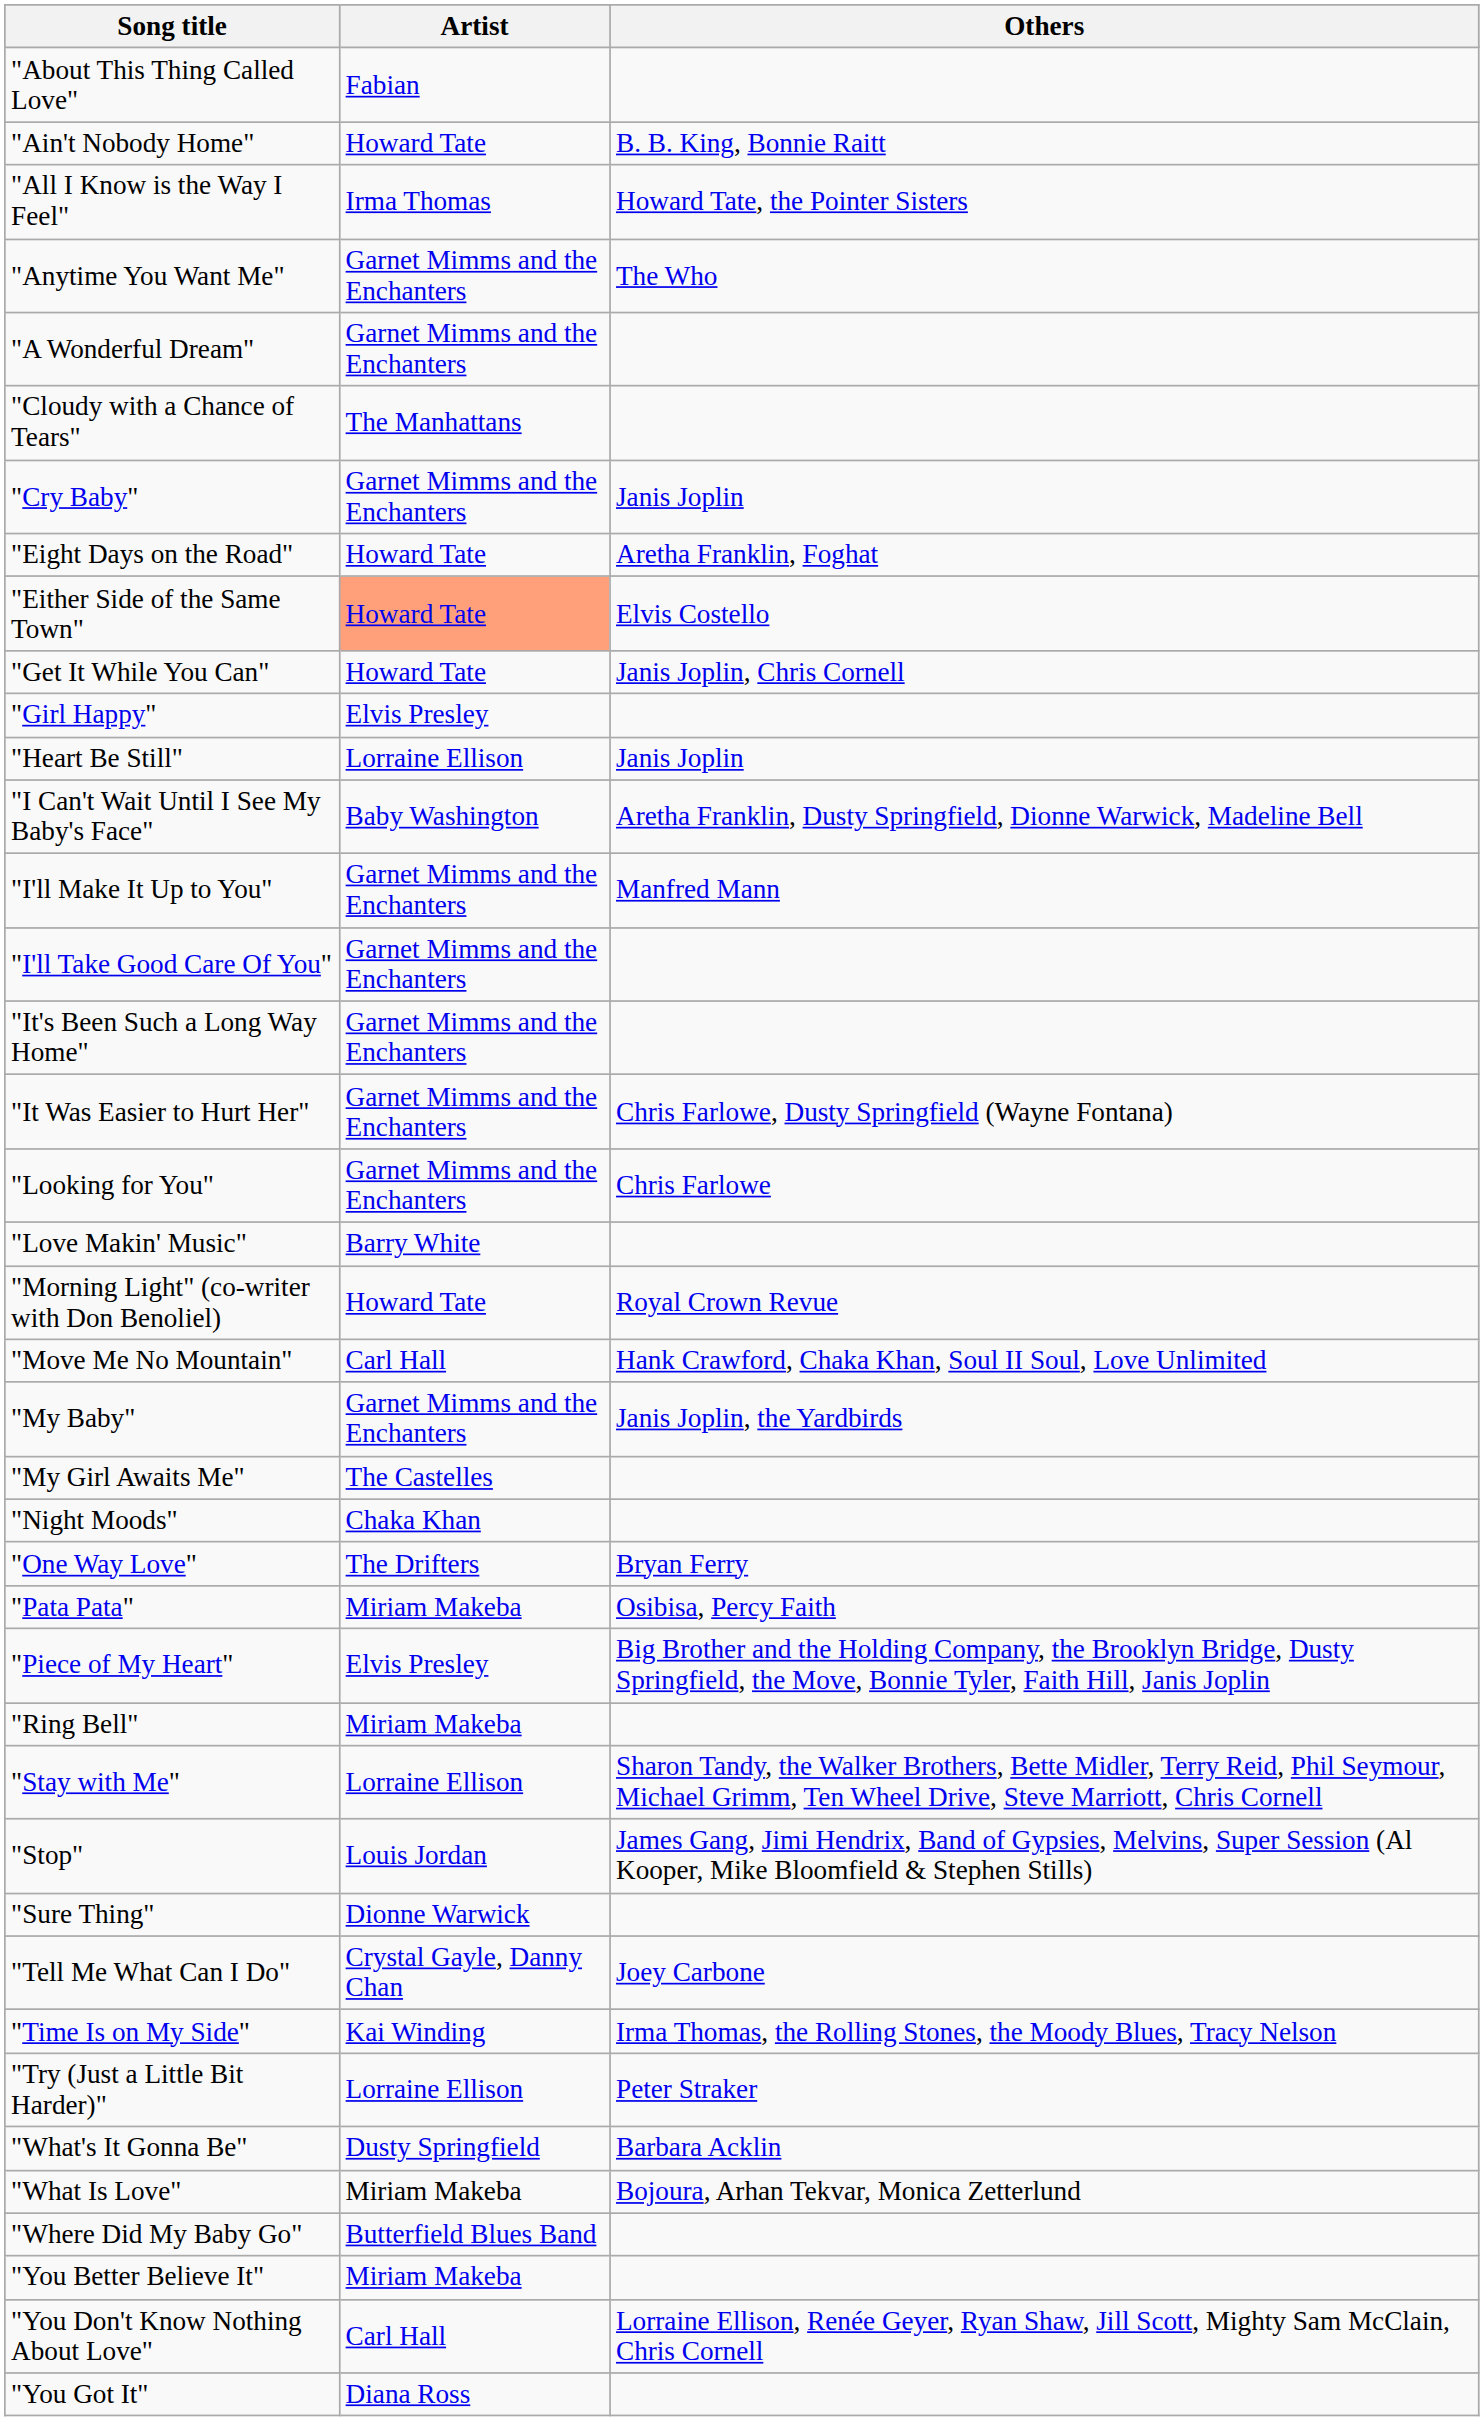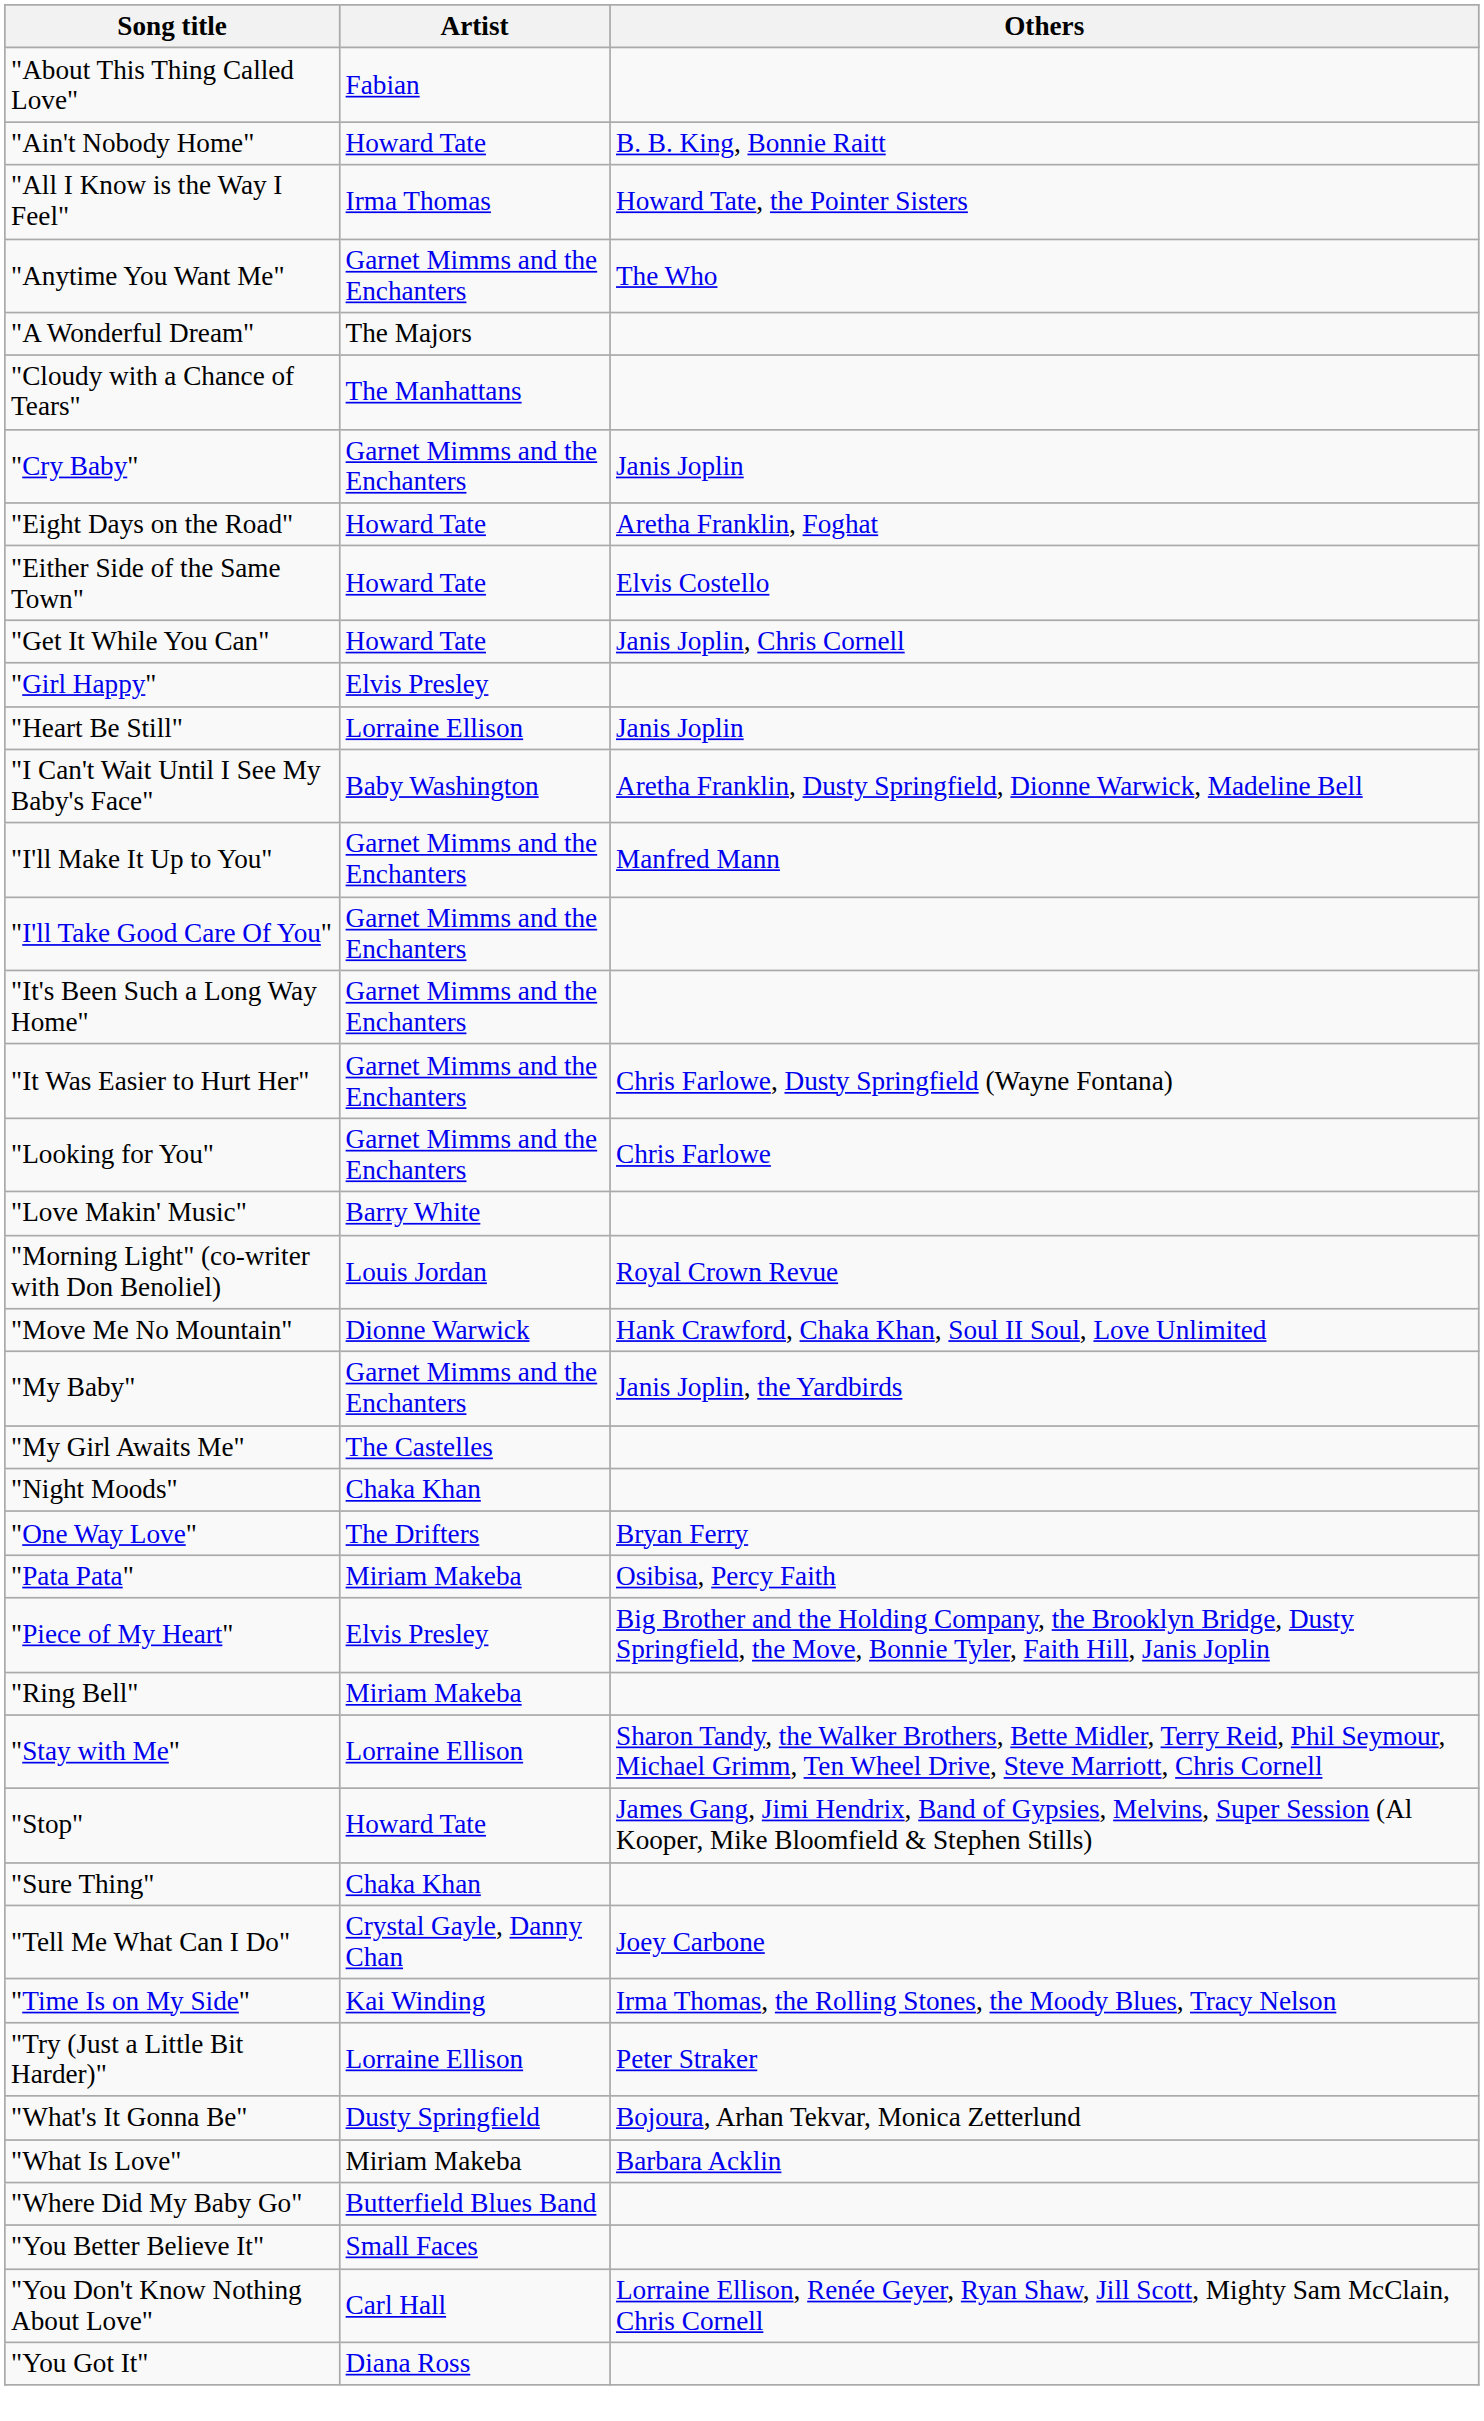 <table class="wikitable">
 <tr style="background:#ccc;">
 <th>Song title</th>
 <th>Artist</th>
 <th>Others</th>
 </tr>
 <tr>
 <td>"About This Thing Called Love"</td>
 <td><a href='#'>Fabian</a></td>
 <td></td>
 </tr>
 <tr>
 <td>"Ain't Nobody Home"</td>
 <td><a href='#'>Howard Tate</a></td>
 <td><a href='#'>B. B. King</a>, <a href='#'>Bonnie Raitt</a></td>
 </tr>
 <tr>
 <td>"All I Know is the Way I Feel"</td>
 <td><a href='#'>Irma Thomas</a></td>
 <td><a href='#'>Howard Tate</a>, <a href='#'>the Pointer Sisters</a></td>
 </tr>
 <tr>
 <td>"Anytime You Want Me"</td>
 <td><a href='#'>Garnet Mimms and the Enchanters</a></td>
 <td><a href='#'>The Who</a></td>
 </tr>
 <tr>
 <td>"A Wonderful Dream"</td>
-<td><a href='#'>Garnet Mimms and the Enchanters</a></td>
+<td>The Majors</td>
 <td></td>
 </tr>
 <tr>
 <td>"Cloudy with a Chance of Tears"</td>
 <td><a href='#'>The Manhattans</a></td>
 <td></td>
 </tr>
 <tr>
 <td>"<a href='#'>Cry Baby</a>"</td>
 <td><a href='#'>Garnet Mimms and the Enchanters</a></td>
 <td><a href='#'>Janis Joplin</a></td>
 </tr>
 <tr>
 <td>"Eight Days on the Road"</td>
 <td><a href='#'>Howard Tate</a></td>
 <td><a href='#'>Aretha Franklin</a>, <a href='#'>Foghat</a></td>
 </tr>
 <tr>
 <td>"Either Side of the Same Town"</td>
-<td style="background: lightsalmon;"><a href='#'>Howard Tate</a></td>
+<td><a href='#'>Howard Tate</a></td>
 <td><a href='#'>Elvis Costello</a></td>
 </tr>
 <tr>
 <td>"Get It While You Can"</td>
 <td><a href='#'>Howard Tate</a></td>
 <td><a href='#'>Janis Joplin</a>, <a href='#'>Chris Cornell</a></td>
 </tr>
 <tr>
 <td>"<a href='#'>Girl Happy</a>"</td>
 <td><a href='#'>Elvis Presley</a></td>
 <td></td>
 </tr>
 <tr>
 <td>"Heart Be Still"</td>
 <td><a href='#'>Lorraine Ellison</a></td>
 <td><a href='#'>Janis Joplin</a></td>
 </tr>
 <tr>
 <td>"I Can't Wait Until I See My Baby's Face"</td>
 <td><a href='#'>Baby Washington</a></td>
 <td><a href='#'>Aretha Franklin</a>, <a href='#'>Dusty Springfield</a>, <a href='#'>Dionne Warwick</a>, <a href='#'>Madeline Bell</a></td>
 </tr>
 <tr>
 <td>"I'll Make It Up to You"</td>
 <td><a href='#'>Garnet Mimms and the Enchanters</a></td>
 <td><a href='#'>Manfred Mann</a></td>
 </tr>
 <tr>
 <td>"<a href='#'>I'll Take Good Care Of You</a>"</td>
 <td><a href='#'>Garnet Mimms and the Enchanters</a></td>
 <td></td>
 </tr>
 <tr>
 <td>"It's Been Such a Long Way Home"</td>
 <td><a href='#'>Garnet Mimms and the Enchanters</a></td>
 <td></td>
 </tr>
 <tr>
 <td>"It Was Easier to Hurt Her"</td>
 <td><a href='#'>Garnet Mimms and the Enchanters</a></td>
 <td><a href='#'>Chris Farlowe</a>, <a href='#'>Dusty Springfield</a> (Wayne Fontana)</td>
 </tr>
 <tr>
 <td>"Looking for You"</td>
 <td><a href='#'>Garnet Mimms and the Enchanters</a></td>
 <td><a href='#'>Chris Farlowe</a></td>
 </tr>
 <tr>
 <td>"Love Makin' Music"</td>
 <td><a href='#'>Barry White</a></td>
 <td></td>
 </tr>
 <tr>
 <td>"Morning Light" (co-writer with Don Benoliel)</td>
-<td><a href='#'>Howard Tate</a></td>
+<td><a href='#'>Louis Jordan</a></td>
 <td><a href='#'>Royal Crown Revue</a></td>
 </tr>
 <tr>
 <td>"Move Me No Mountain"</td>
-<td><a href='#'>Carl Hall</a></td>
+<td><a href='#'>Dionne Warwick</a></td>
 <td><a href='#'>Hank Crawford</a>, <a href='#'>Chaka Khan</a>, <a href='#'>Soul II Soul</a>, <a href='#'>Love Unlimited</a></td>
 </tr>
 <tr>
 <td>"My Baby"</td>
 <td><a href='#'>Garnet Mimms and the Enchanters</a></td>
 <td><a href='#'>Janis Joplin</a>, <a href='#'>the Yardbirds</a></td>
 </tr>
 <tr>
 <td>"My Girl Awaits Me"</td>
 <td><a href='#'>The Castelles</a></td>
 <td></td>
 </tr>
 <tr>
 <td>"Night Moods"</td>
 <td><a href='#'>Chaka Khan</a></td>
 <td></td>
 </tr>
 <tr>
 <td>"<a href='#'>One Way Love</a>"</td>
 <td><a href='#'>The Drifters</a></td>
 <td><a href='#'>Bryan Ferry</a></td>
 </tr>
 <tr>
 <td>"<a href='#'>Pata Pata</a>"</td>
 <td><a href='#'>Miriam Makeba</a></td>
 <td><a href='#'>Osibisa</a>, <a href='#'>Percy Faith</a></td>
 </tr>
 <tr>
 <td>"<a href='#'>Piece of My Heart</a>"</td>
 <td><a href='#'>Elvis Presley</a></td>
 <td><a href='#'>Big Brother and the Holding Company</a>, <a href='#'>the Brooklyn Bridge</a>, <a href='#'>Dusty Springfield</a>, <a href='#'>the Move</a>, <a href='#'>Bonnie Tyler</a>, <a href='#'>Faith Hill</a>, <a href='#'>Janis Joplin</a></td>
 </tr>
 <tr>
 <td>"Ring Bell"</td>
 <td><a href='#'>Miriam Makeba</a></td>
 <td></td>
 </tr>
 <tr>
 <td>"<a href='#'>Stay with Me</a>"</td>
 <td><a href='#'>Lorraine Ellison</a></td>
 <td><a href='#'>Sharon Tandy</a>, <a href='#'>the Walker Brothers</a>, <a href='#'>Bette Midler</a>, <a href='#'>Terry Reid</a>, <a href='#'>Phil Seymour</a>, <a href='#'>Michael Grimm</a>, <a href='#'>Ten Wheel Drive</a>, <a href='#'>Steve Marriott</a>, <a href='#'>Chris Cornell</a></td>
 </tr>
 <tr>
 <td>"Stop"</td>
-<td><a href='#'>Louis Jordan</a></td>
+<td><a href='#'>Howard Tate</a></td>
 <td><a href='#'>James Gang</a>, <a href='#'>Jimi Hendrix</a>, <a href='#'>Band of Gypsies</a>, <a href='#'>Melvins</a>, <a href='#'>Super Session</a> (Al Kooper, Mike Bloomfield & Stephen Stills)</td>
 </tr>
 <tr>
 <td>"Sure Thing"</td>
-<td><a href='#'>Dionne Warwick</a></td>
+<td><a href='#'>Chaka Khan</a></td>
 <td></td>
 </tr>
 <tr>
 <td>"Tell Me What Can I Do"</td>
 <td><a href='#'>Crystal Gayle</a>, <a href='#'>Danny Chan</a></td>
 <td><a href='#'>Joey Carbone</a></td>
 </tr>
 <tr>
 <td>"<a href='#'>Time Is on My Side</a>"</td>
 <td><a href='#'>Kai Winding</a></td>
 <td><a href='#'>Irma Thomas</a>, <a href='#'>the Rolling Stones</a>, <a href='#'>the Moody Blues</a>, <a href='#'>Tracy Nelson</a></td>
 </tr>
 <tr>
 <td>"Try (Just a Little Bit Harder)"</td>
 <td><a href='#'>Lorraine Ellison</a></td>
 <td><a href='#'>Peter Straker</a></td>
 </tr>
 <tr>
 <td>"What's It Gonna Be"</td>
 <td><a href='#'>Dusty Springfield</a></td>
-<td><a href='#'>Barbara Acklin</a></td>
+<td><a href='#'>Bojoura</a>, Arhan Tekvar, Monica Zetterlund</td>
 </tr>
 <tr>
 <td>"What Is Love"</td>
 <td>Miriam Makeba</td>
-<td><a href='#'>Bojoura</a>, Arhan Tekvar, Monica Zetterlund</td>
+<td><a href='#'>Barbara Acklin</a></td>
 </tr>
 <tr>
 <td>"Where Did My Baby Go"</td>
 <td><a href='#'>Butterfield Blues Band</a></td>
 <td></td>
 </tr>
 <tr>
 <td>"You Better Believe It"</td>
-<td><a href='#'>Miriam Makeba</a></td>
+<td><a href='#'>Small Faces</a></td>
 <td></td>
 </tr>
 <tr>
 <td>"You Don't Know Nothing About Love"</td>
 <td><a href='#'>Carl Hall</a></td>
 <td><a href='#'>Lorraine Ellison</a>, <a href='#'>Renée Geyer</a>, <a href='#'>Ryan Shaw</a>, <a href='#'>Jill Scott</a>, Mighty Sam McClain, <a href='#'>Chris Cornell</a></td>
 </tr>
 <tr>
 <td>"You Got It"</td>
 <td><a href='#'>Diana Ross</a></td>
 <td></td>
 </tr>
 </table>
